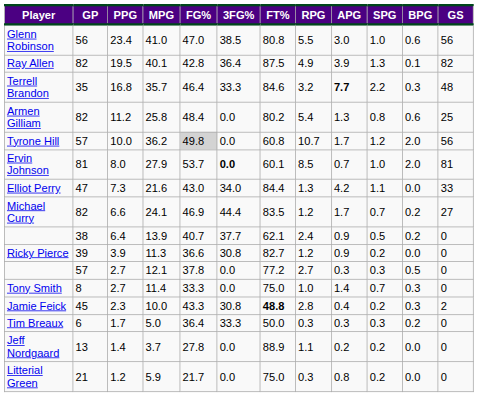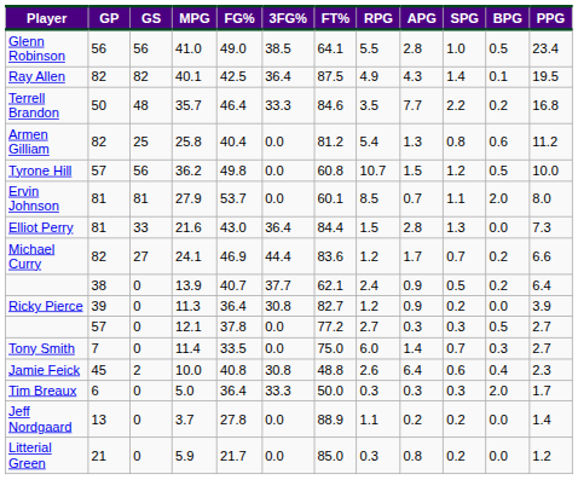 <table class="wikitable sortable" style="font-size: 90%">
 <tr>
 <th style="background:#4B0082; color:#FFFFFF; border-top:#00471B 3px solid; border-bottom:#00471B 3px solid;" width="10%">Player</th>
 <th style="background:#4B0082; color:#FFFFFF; border-top:#00471B 3px solid; border-bottom:#00471B 3px solid;" width="6%">GP</th>
-<th style="background:#4B0082; color:#FFFFFF; border-top:#00471B 3px solid; border-bottom:#00471B 3px solid;"width="6%">PPG</th>
+<th style="background:#4B0082; color:#FFFFFF; border-top:#00471B 3px solid; border-bottom:#00471B 3px solid;" width="6%">GS</th>
 <th style="background:#4B0082; color:#FFFFFF; border-top:#00471B 3px solid; border-bottom:#00471B 3px solid;" width="6%">MPG</th>
 <th style="background:#4B0082; color:#FFFFFF; border-top:#00471B 3px solid; border-bottom:#00471B 3px solid;"width="6%">FG%</th>
 <th style="background:#4B0082; color:#FFFFFF; border-top:#00471B 3px solid; border-bottom:#00471B 3px solid;" width="6%">3FG%</th>
 <th style="background:#4B0082; color:#FFFFFF; border-top:#00471B 3px solid; border-bottom:#00471B 3px solid;" width="6%">FT%</th>
 <th style="background:#4B0082; color:#FFFFFF; border-top:#00471B 3px solid; border-bottom:#00471B 3px solid;"width="6%">RPG</th>
 <th style="background:#4B0082; color:#FFFFFF; border-top:#00471B 3px solid; border-bottom:#00471B 3px solid;"width="6%">APG</th>
 <th style="background:#4B0082; color:#FFFFFF; border-top:#00471B 3px solid; border-bottom:#00471B 3px solid;"width="6%">SPG</th>
 <th style="background:#4B0082; color:#FFFFFF; border-top:#00471B 3px solid; border-bottom:#00471B 3px solid;"width="6%">BPG</th>
-<th style="background:#4B0082; color:#FFFFFF; border-top:#00471B 3px solid; border-bottom:#00471B 3px solid;" width="6%">GS</th>
+<th style="background:#4B0082; color:#FFFFFF; border-top:#00471B 3px solid; border-bottom:#00471B 3px solid;"width="6%">PPG</th>
 </tr>
 <tr>
 <td><a href='#'>Glenn Robinson</a></td>
 <td>56</td>
+<td>56</td>
+<td>41.0</td>
+<td>49.0</td>
+<td>38.5</td>
+<td>64.1</td>
+<td>5.5</td>
+<td>2.8</td>
+<td>1.0</td>
+<td>0.5</td>
 <td>23.4</td>
-<td>41.0</td>
-<td>47.0</td>
-<td>38.5</td>
-<td>80.8</td>
-<td>5.5</td>
-<td>3.0</td>
-<td>1.0</td>
-<td>0.6</td>
-<td>56</td>
 </tr>
 <tr>
 <td><a href='#'>Ray Allen</a></td>
 <td>82</td>
-<td>19.5</td>
+<td>82</td>
 <td>40.1</td>
-<td>42.8</td>
+<td>42.5</td>
 <td>36.4</td>
 <td>87.5</td>
 <td>4.9</td>
-<td>3.9</td>
-<td>1.3</td>
+<td>4.3</td>
+<td>1.4</td>
 <td>0.1</td>
-<td>82</td>
+<td>19.5</td>
 </tr>
 <tr>
 <td><a href='#'>Terrell Brandon</a></td>
-<td>35</td>
-<td>16.8</td>
+<td>50</td>
+<td>48</td>
 <td>35.7</td>
 <td>46.4</td>
 <td>33.3</td>
 <td>84.6</td>
-<td>3.2</td>
-<td><strong>7.7</strong></td>
+<td>3.5</td>
+<td>7.7</td>
 <td>2.2</td>
-<td>0.3</td>
-<td>48</td>
+<td>0.2</td>
+<td>16.8</td>
 </tr>
 <tr>
 <td><a href='#'>Armen Gilliam</a></td>
 <td>82</td>
-<td>11.2</td>
+<td>25</td>
 <td>25.8</td>
-<td>48.4</td>
+<td>40.4</td>
 <td>0.0</td>
-<td>80.2</td>
+<td>81.2</td>
 <td>5.4</td>
 <td>1.3</td>
 <td>0.8</td>
 <td>0.6</td>
-<td>25</td>
+<td>11.2</td>
 </tr>
 <tr>
 <td><a href='#'>Tyrone Hill</a></td>
 <td>57</td>
-<td>10.0</td>
+<td>56</td>
 <td>36.2</td>
-<td style="background: lightgrey;">49.8</td>
+<td>49.8</td>
 <td>0.0</td>
 <td>60.8</td>
 <td>10.7</td>
-<td>1.7</td>
+<td>1.5</td>
 <td>1.2</td>
-<td>2.0</td>
-<td>56</td>
+<td>0.5</td>
+<td>10.0</td>
 </tr>
 <tr>
 <td><a href='#'>Ervin Johnson</a></td>
 <td>81</td>
-<td>8.0</td>
+<td>81</td>
 <td>27.9</td>
 <td>53.7</td>
-<td><strong>0.0</strong></td>
+<td>0.0</td>
 <td>60.1</td>
 <td>8.5</td>
 <td>0.7</td>
-<td>1.0</td>
+<td>1.1</td>
 <td>2.0</td>
-<td>81</td>
+<td>8.0</td>
 </tr>
 <tr>
 <td><a href='#'>Elliot Perry</a></td>
-<td>47</td>
-<td>7.3</td>
+<td>81</td>
+<td>33</td>
 <td>21.6</td>
 <td>43.0</td>
-<td>34.0</td>
+<td>36.4</td>
 <td>84.4</td>
+<td>1.5</td>
+<td>2.8</td>
 <td>1.3</td>
-<td>4.2</td>
-<td>1.1</td>
 <td>0.0</td>
-<td>33</td>
+<td>7.3</td>
 </tr>
 <tr>
 <td><a href='#'>Michael Curry</a></td>
 <td>82</td>
-<td>6.6</td>
+<td>27</td>
 <td>24.1</td>
 <td>46.9</td>
 <td>44.4</td>
-<td>83.5</td>
+<td>83.6</td>
 <td>1.2</td>
 <td>1.7</td>
 <td>0.7</td>
 <td>0.2</td>
-<td>27</td>
+<td>6.6</td>
 </tr>
 <tr>
 <td></td>
 <td>38</td>
-<td>6.4</td>
+<td>0</td>
 <td>13.9</td>
 <td>40.7</td>
 <td>37.7</td>
 <td>62.1</td>
 <td>2.4</td>
 <td>0.9</td>
 <td>0.5</td>
 <td>0.2</td>
-<td>0</td>
+<td>6.4</td>
 </tr>
 <tr>
 <td><a href='#'>Ricky Pierce</a></td>
 <td>39</td>
-<td>3.9</td>
+<td>0</td>
 <td>11.3</td>
-<td>36.6</td>
+<td>36.4</td>
 <td>30.8</td>
 <td>82.7</td>
 <td>1.2</td>
 <td>0.9</td>
 <td>0.2</td>
 <td>0.0</td>
-<td>0</td>
+<td>3.9</td>
 </tr>
 <tr>
 <td></td>
 <td>57</td>
-<td>2.7</td>
+<td>0</td>
 <td>12.1</td>
 <td>37.8</td>
 <td>0.0</td>
 <td>77.2</td>
 <td>2.7</td>
 <td>0.3</td>
 <td>0.3</td>
 <td>0.5</td>
-<td>0</td>
+<td>2.7</td>
 </tr>
 <tr>
 <td><a href='#'>Tony Smith</a></td>
-<td>8</td>
-<td>2.7</td>
+<td>7</td>
+<td>0</td>
 <td>11.4</td>
-<td>33.3</td>
+<td>33.5</td>
 <td>0.0</td>
 <td>75.0</td>
-<td>1.0</td>
+<td>6.0</td>
 <td>1.4</td>
 <td>0.7</td>
 <td>0.3</td>
-<td>0</td>
+<td>2.7</td>
 </tr>
 <tr>
 <td><a href='#'>Jamie Feick</a></td>
 <td>45</td>
+<td>2</td>
+<td>10.0</td>
+<td>40.8</td>
+<td>30.8</td>
+<td>48.8</td>
+<td>2.6</td>
+<td>6.4</td>
+<td>0.6</td>
+<td>0.4</td>
 <td>2.3</td>
-<td>10.0</td>
-<td>43.3</td>
-<td>30.8</td>
-<td><strong>48.8</strong></td>
-<td>2.8</td>
-<td>0.4</td>
-<td>0.2</td>
-<td>0.3</td>
-<td>2</td>
 </tr>
 <tr>
 <td><a href='#'>Tim Breaux</a></td>
 <td>6</td>
-<td>1.7</td>
+<td>0</td>
 <td>5.0</td>
 <td>36.4</td>
 <td>33.3</td>
 <td>50.0</td>
 <td>0.3</td>
 <td>0.3</td>
 <td>0.3</td>
-<td>0.2</td>
-<td>0</td>
+<td>2.0</td>
+<td>1.7</td>
 </tr>
 <tr>
 <td><a href='#'>Jeff Nordgaard</a></td>
 <td>13</td>
-<td>1.4</td>
+<td>0</td>
 <td>3.7</td>
 <td>27.8</td>
 <td>0.0</td>
 <td>88.9</td>
 <td>1.1</td>
 <td>0.2</td>
 <td>0.2</td>
 <td>0.0</td>
-<td>0</td>
+<td>1.4</td>
 </tr>
 <tr>
 <td><a href='#'>Litterial Green</a></td>
 <td>21</td>
-<td>1.2</td>
+<td>0</td>
 <td>5.9</td>
 <td>21.7</td>
 <td>0.0</td>
-<td>75.0</td>
+<td>85.0</td>
 <td>0.3</td>
 <td>0.8</td>
 <td>0.2</td>
 <td>0.0</td>
-<td>0</td>
+<td>1.2</td>
 </tr>
 </table>
